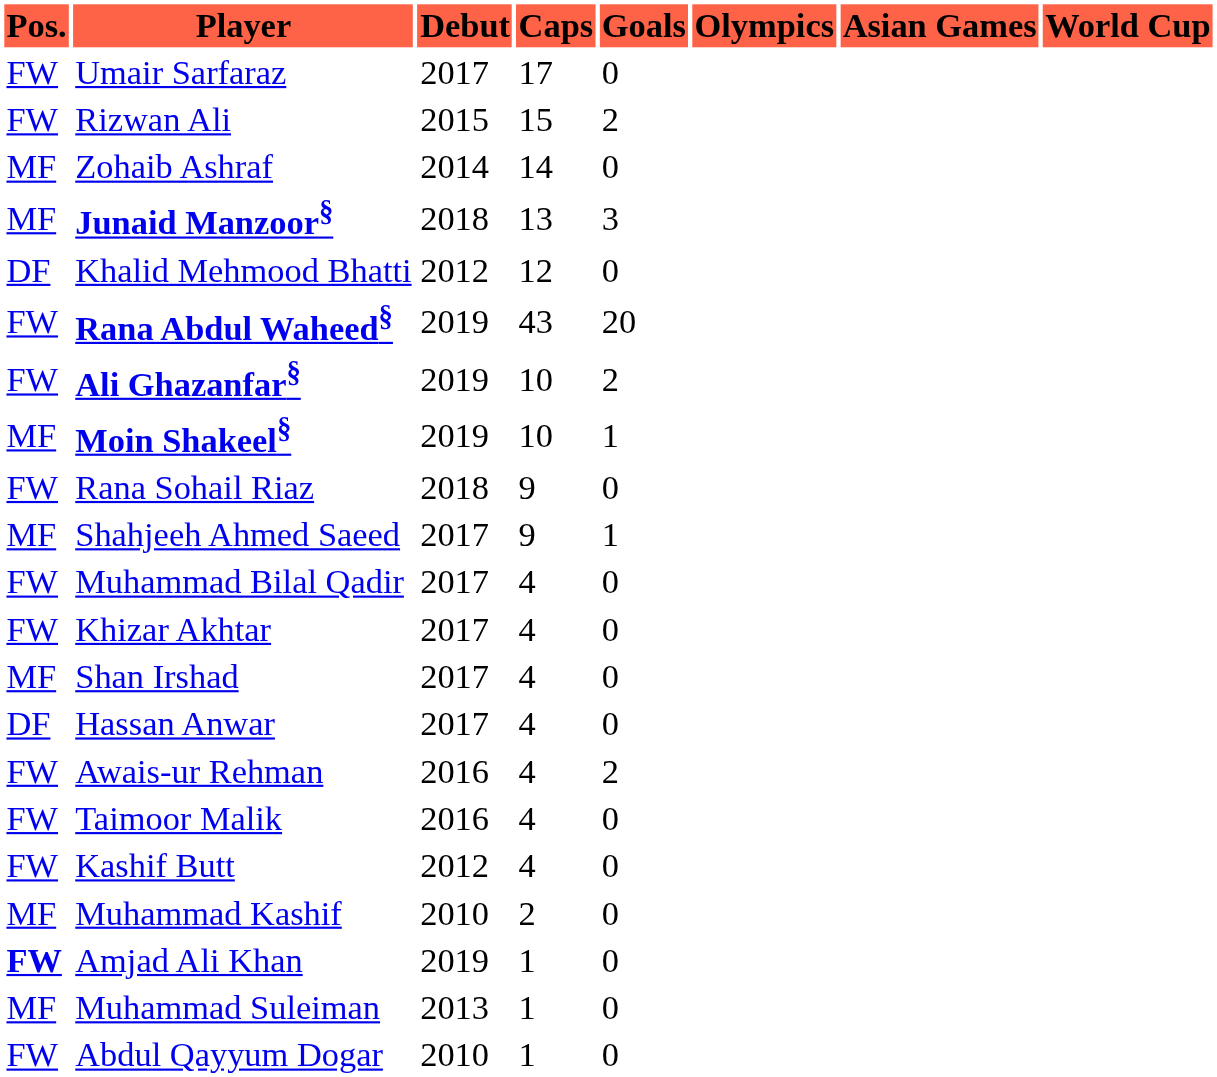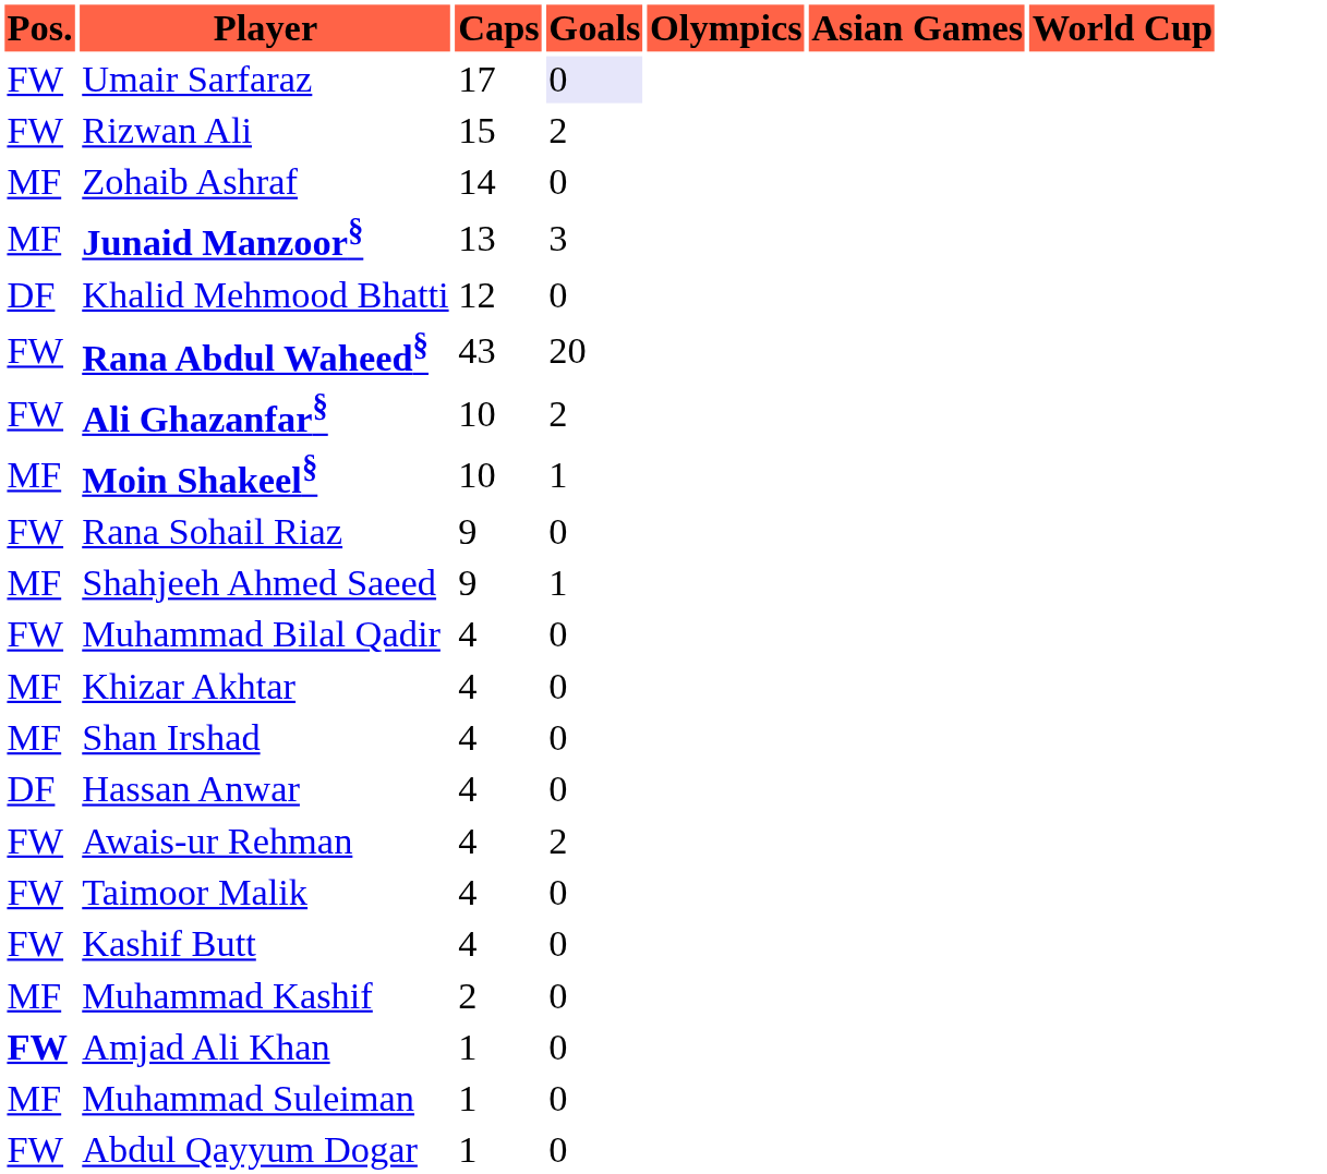 <table class="sortable mw-collapsible mw-collapsed toccolours">
 <tr>
 <th style="background:#FF6347;">Pos.</th>
 <th style="background:#FF6347;">Player</th>
-<th style="background:#FF6347;">Debut</th>
 <th style="background:#FF6347;">Caps</th>
 <th style="background:#FF6347;">Goals</th>
 <th style="background:#FF6347;">Olympics</th>
 <th style="background:#FF6347;">Asian Games</th>
 <th style="background:#FF6347;">World Cup</th>
 </tr>
 <tr>
 <td><a href='#'>FW</a></td>
 <td><a href='#'>Umair Sarfaraz</a></td>
-<td>2017</td>
 <td>17</td>
-<td>0</td>
+<td style="background: lavender;">0</td>
 <td></td>
 <td></td>
 <td></td>
 </tr>
 <tr>
 <td><a href='#'>FW</a></td>
 <td><a href='#'>Rizwan Ali</a></td>
-<td>2015</td>
 <td>15</td>
 <td>2</td>
 <td></td>
 <td></td>
 <td></td>
 </tr>
 <tr>
 <td><a href='#'>MF</a></td>
 <td><a href='#'>Zohaib Ashraf</a></td>
-<td>2014</td>
 <td>14</td>
 <td>0</td>
 <td></td>
 <td></td>
 <td></td>
 </tr>
 <tr>
 <td><a href='#'>MF</a></td>
 <td><a href='#'><strong>Junaid Manzoor<sup>§</sup></strong></a></td>
-<td>2018</td>
 <td>13</td>
 <td>3</td>
 <td></td>
 <td></td>
 <td></td>
 </tr>
 <tr>
 <td><a href='#'>DF</a></td>
 <td><a href='#'>Khalid Mehmood Bhatti</a></td>
-<td>2012</td>
 <td>12</td>
 <td>0</td>
 <td></td>
 <td></td>
 <td></td>
 </tr>
 <tr>
 <td><a href='#'>FW</a></td>
 <td><a href='#'><strong>Rana Abdul Waheed<sup>§</sup></strong></a></td>
-<td>2019</td>
 <td>43</td>
 <td>20</td>
 <td></td>
 <td></td>
 <td></td>
 </tr>
 <tr>
 <td><a href='#'>FW</a></td>
 <td><a href='#'><strong>Ali Ghazanfar<sup>§</sup></strong></a></td>
-<td>2019</td>
 <td>10</td>
 <td>2</td>
 <td></td>
 <td></td>
 <td></td>
 </tr>
 <tr>
 <td><a href='#'>MF</a></td>
 <td><a href='#'><strong>Moin Shakeel<sup>§</sup></strong></a></td>
-<td>2019</td>
 <td>10</td>
 <td>1</td>
 <td></td>
 <td></td>
 <td></td>
 </tr>
 <tr>
 <td><a href='#'>FW</a></td>
 <td><a href='#'>Rana Sohail Riaz</a></td>
-<td>2018</td>
 <td>9</td>
 <td>0</td>
 <td></td>
 <td></td>
 <td></td>
 </tr>
 <tr>
 <td><a href='#'>MF</a></td>
 <td><a href='#'>Shahjeeh Ahmed Saeed</a></td>
-<td>2017</td>
 <td>9</td>
 <td>1</td>
 <td></td>
 <td></td>
 <td></td>
 </tr>
 <tr>
 <td><a href='#'>FW</a></td>
 <td><a href='#'>Muhammad Bilal Qadir</a></td>
-<td>2017</td>
 <td>4</td>
 <td>0</td>
 <td></td>
 <td></td>
 <td></td>
 </tr>
 <tr>
-<td><a href='#'>FW</a></td>
+<td><a href='#'>MF</a></td>
 <td><a href='#'>Khizar Akhtar</a></td>
-<td>2017</td>
 <td>4</td>
 <td>0</td>
 <td></td>
 <td></td>
 <td></td>
 </tr>
 <tr>
 <td><a href='#'>MF</a></td>
 <td><a href='#'>Shan Irshad</a></td>
-<td>2017</td>
 <td>4</td>
 <td>0</td>
 <td></td>
 <td></td>
 <td></td>
 </tr>
 <tr>
 <td><a href='#'>DF</a></td>
 <td><a href='#'>Hassan Anwar</a></td>
-<td>2017</td>
 <td>4</td>
 <td>0</td>
 <td></td>
 <td></td>
 <td></td>
 </tr>
 <tr>
 <td><a href='#'>FW</a></td>
 <td><a href='#'>Awais-ur Rehman</a></td>
-<td>2016</td>
 <td>4</td>
 <td>2</td>
 <td></td>
 <td></td>
 <td></td>
 </tr>
 <tr>
 <td><a href='#'>FW</a></td>
 <td><a href='#'>Taimoor Malik</a></td>
-<td>2016</td>
 <td>4</td>
 <td>0</td>
 <td></td>
 <td></td>
 <td></td>
 </tr>
 <tr>
 <td><a href='#'>FW</a></td>
 <td><a href='#'>Kashif Butt</a></td>
-<td>2012</td>
 <td>4</td>
 <td>0</td>
 <td></td>
 <td></td>
 <td></td>
 </tr>
 <tr>
 <td><a href='#'>MF</a></td>
 <td><a href='#'>Muhammad Kashif</a></td>
-<td>2010</td>
 <td>2</td>
 <td>0</td>
 <td></td>
 <td></td>
 <td></td>
 </tr>
 <tr>
 <td><strong><a href='#'>FW</a></strong></td>
 <td><a href='#'>Amjad Ali Khan</a></td>
-<td>2019</td>
 <td>1</td>
 <td>0</td>
 <td></td>
 <td></td>
 <td></td>
 </tr>
 <tr>
 <td><a href='#'>MF</a></td>
 <td><a href='#'>Muhammad Suleiman</a></td>
-<td>2013</td>
 <td>1</td>
 <td>0</td>
 <td></td>
 <td></td>
 <td></td>
 </tr>
 <tr>
 <td><a href='#'>FW</a></td>
 <td><a href='#'>Abdul Qayyum Dogar</a></td>
-<td>2010</td>
 <td>1</td>
 <td>0</td>
 <td></td>
 <td></td>
 <td></td>
 </tr>
 </table>
